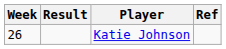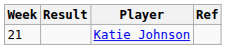 <table class=wikitable>
 <tr>
 <th>Week</th>
 <th>Result</th>
 <th>Player</th>
 <th>Ref</th>
 </tr>
 <tr>
-<td>26</td>
+<td>21</td>
 <td></td>
 <td> <a href='#'>Katie Johnson</a></td>
 <td></td>
 </tr>
 </table>
